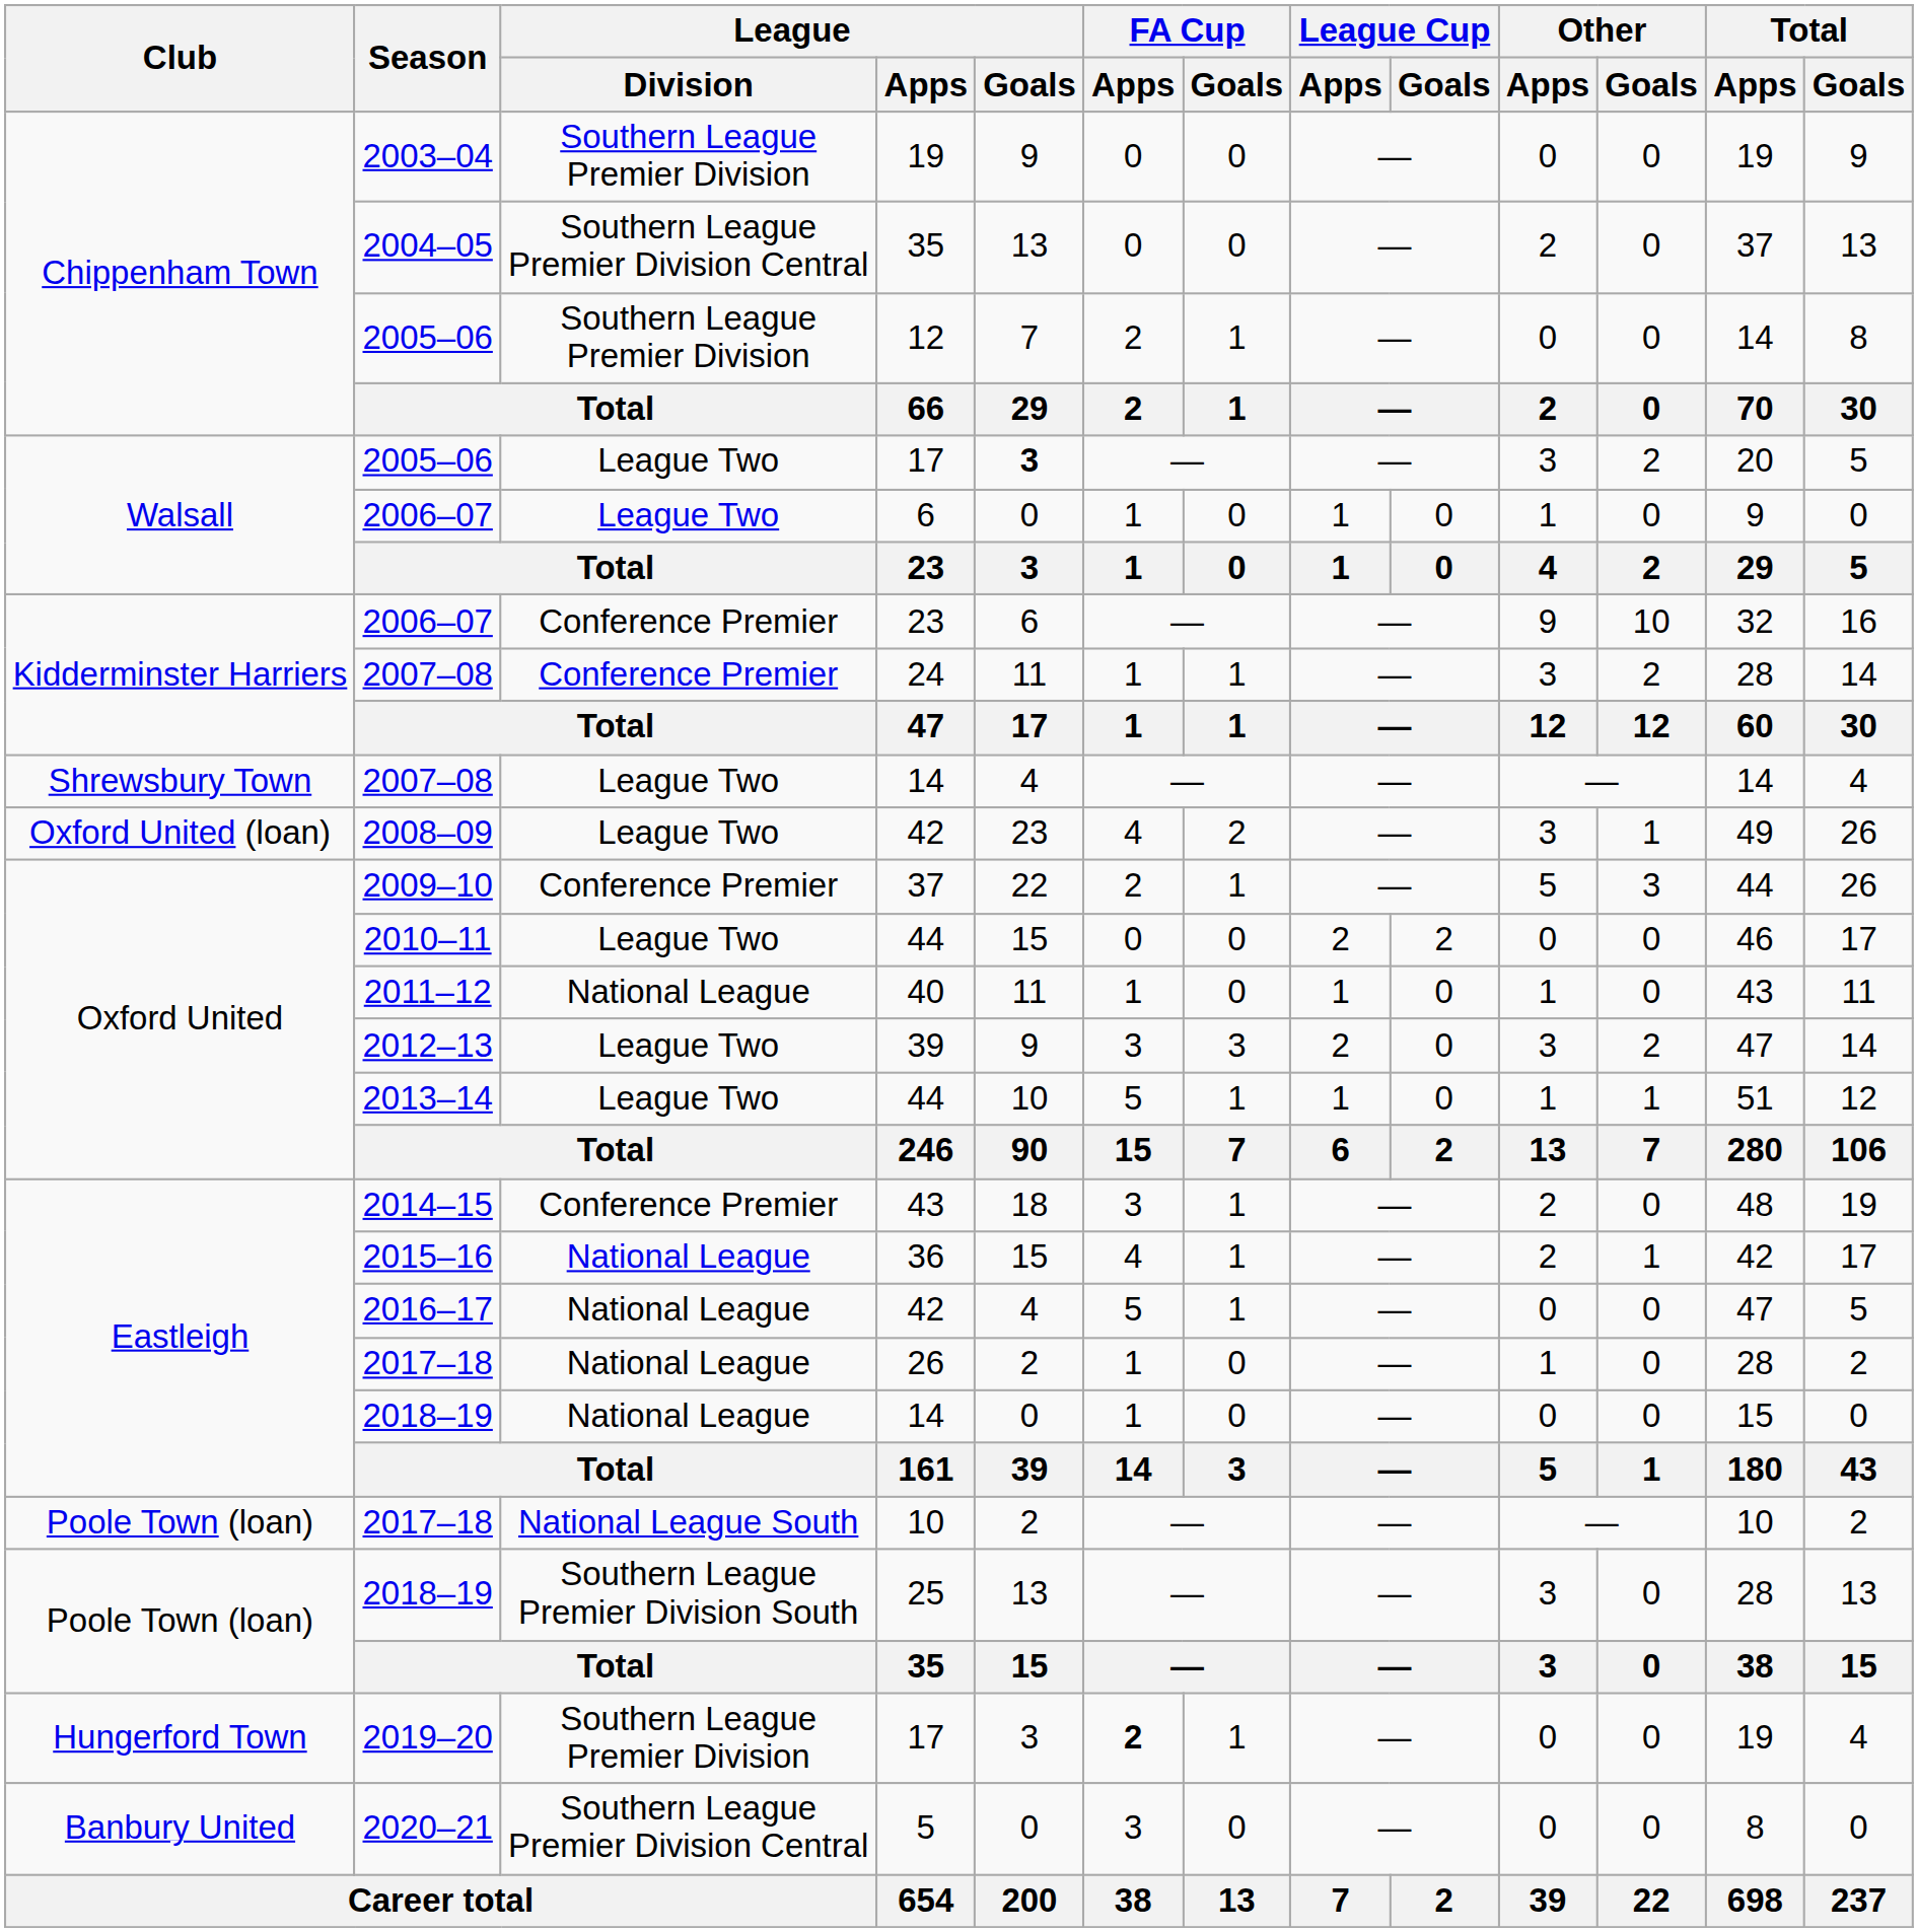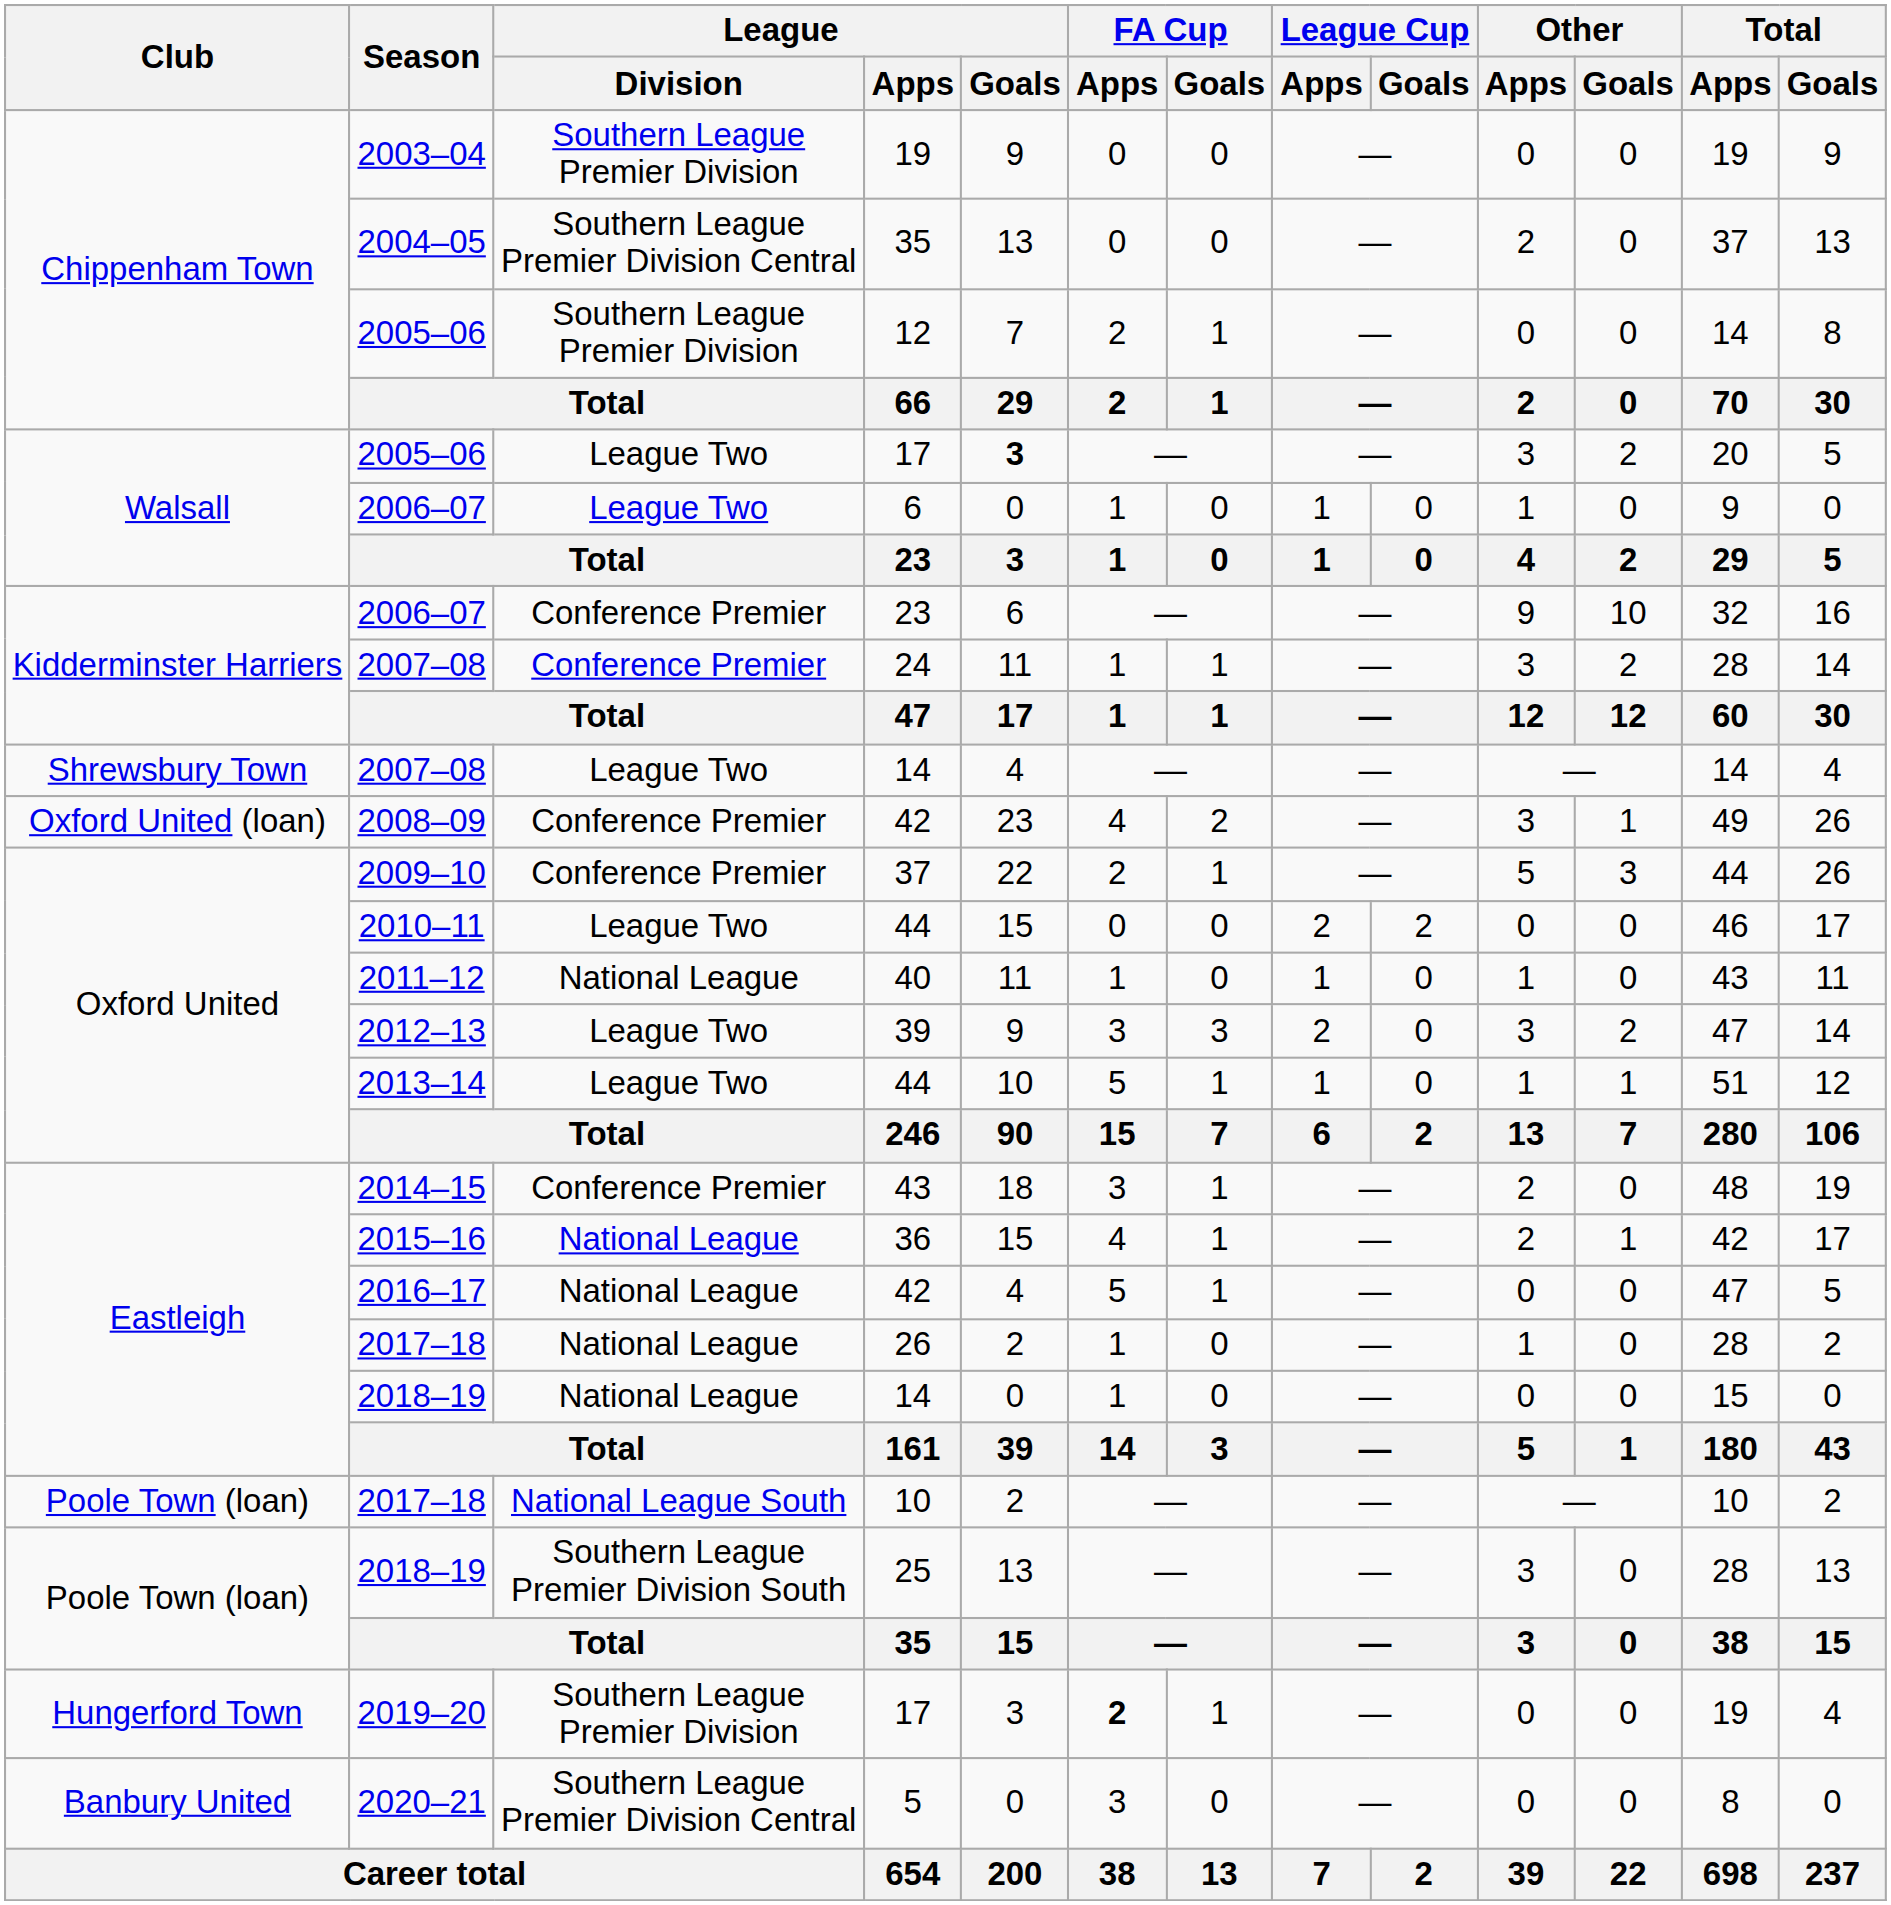 <table class=wikitable style=text-align:center>
 <tr>
 <th rowspan=2>Club</th>
 <th rowspan=2>Season</th>
 <th colspan=3>League</th>
 <th colspan=2><a href='#'>FA Cup</a></th>
 <th colspan=2><a href='#'>League Cup</a></th>
 <th colspan=2>Other</th>
 <th colspan=2>Total</th>
 </tr>
 <tr>
 <th>Division</th>
 <th>Apps</th>
 <th>Goals</th>
 <th>Apps</th>
 <th>Goals</th>
 <th>Apps</th>
 <th>Goals</th>
 <th>Apps</th>
 <th>Goals</th>
 <th>Apps</th>
 <th>Goals</th>
 </tr>
 <tr>
 <td rowspan=4><a href='#'>Chippenham Town</a></td>
 <td><a href='#'>2003–04</a></td>
 <td><a href='#'>Southern League</a><br>Premier Division</td>
 <td>19</td>
 <td>9</td>
 <td>0</td>
 <td>0</td>
 <td colspan=2>—</td>
 <td>0</td>
 <td>0</td>
 <td>19</td>
 <td>9</td>
 </tr>
 <tr>
 <td><a href='#'>2004–05</a></td>
 <td>Southern League<br>Premier Division Central</td>
 <td>35</td>
 <td>13</td>
 <td>0</td>
 <td>0</td>
 <td colspan=2>—</td>
 <td>2</td>
 <td>0</td>
 <td>37</td>
 <td>13</td>
 </tr>
 <tr>
 <td><a href='#'>2005–06</a></td>
 <td>Southern League<br>Premier Division</td>
 <td>12</td>
 <td>7</td>
 <td>2</td>
 <td>1</td>
 <td colspan=2>—</td>
 <td>0</td>
 <td>0</td>
 <td>14</td>
 <td>8</td>
 </tr>
 <tr>
 <th colspan=2>Total</th>
 <th>66</th>
 <th>29</th>
 <th>2</th>
 <th>1</th>
 <th colspan=2>—</th>
 <th>2</th>
 <th>0</th>
 <th>70</th>
 <th>30</th>
 </tr>
 <tr>
 <td rowspan=3><a href='#'>Walsall</a></td>
 <td><a href='#'>2005–06</a></td>
 <td>League Two</td>
 <td>17</td>
 <td><strong>3</strong></td>
 <td colspan=2>—</td>
 <td colspan=2>—</td>
 <td>3</td>
 <td>2</td>
 <td>20</td>
 <td>5</td>
 </tr>
 <tr>
 <td><a href='#'>2006–07</a></td>
 <td><a href='#'>League Two</a></td>
 <td>6</td>
 <td>0</td>
 <td>1</td>
 <td>0</td>
 <td>1</td>
 <td>0</td>
 <td>1</td>
 <td>0</td>
 <td>9</td>
 <td>0</td>
 </tr>
 <tr>
 <th colspan=2>Total</th>
 <th>23</th>
 <th>3</th>
 <th>1</th>
 <th>0</th>
 <th>1</th>
 <th>0</th>
 <th>4</th>
 <th>2</th>
 <th>29</th>
 <th>5</th>
 </tr>
 <tr>
 <td rowspan=3><a href='#'>Kidderminster Harriers</a></td>
 <td><a href='#'>2006–07</a></td>
 <td>Conference Premier</td>
 <td>23</td>
 <td>6</td>
 <td colspan=2>—</td>
 <td colspan=2>—</td>
 <td>9</td>
 <td>10</td>
 <td>32</td>
 <td>16</td>
 </tr>
 <tr>
 <td><a href='#'>2007–08</a></td>
 <td><a href='#'>Conference Premier</a></td>
 <td>24</td>
 <td>11</td>
 <td>1</td>
 <td>1</td>
 <td colspan=2>—</td>
 <td>3</td>
 <td>2</td>
 <td>28</td>
 <td>14</td>
 </tr>
 <tr>
 <th colspan=2>Total</th>
 <th>47</th>
 <th>17</th>
 <th>1</th>
 <th>1</th>
 <th colspan=2>—</th>
 <th>12</th>
 <th>12</th>
 <th>60</th>
 <th>30</th>
 </tr>
 <tr>
 <td><a href='#'>Shrewsbury Town</a></td>
 <td><a href='#'>2007–08</a></td>
 <td>League Two</td>
 <td>14</td>
 <td>4</td>
 <td colspan=2>—</td>
 <td colspan=2>—</td>
 <td colspan=2>—</td>
 <td>14</td>
 <td>4</td>
 </tr>
 <tr>
 <td><a href='#'>Oxford United</a> (loan)</td>
 <td><a href='#'>2008–09</a></td>
-<td>League Two</td>
+<td>Conference Premier</td>
 <td>42</td>
 <td>23</td>
 <td>4</td>
 <td>2</td>
 <td colspan=2>—</td>
 <td>3</td>
 <td>1</td>
 <td>49</td>
 <td>26</td>
 </tr>
 <tr>
 <td rowspan=6>Oxford United</td>
 <td><a href='#'>2009–10</a></td>
 <td>Conference Premier</td>
 <td>37</td>
 <td>22</td>
 <td>2</td>
 <td>1</td>
 <td colspan=2>—</td>
 <td>5</td>
 <td>3</td>
 <td>44</td>
 <td>26</td>
 </tr>
 <tr>
 <td><a href='#'>2010–11</a></td>
 <td>League Two</td>
 <td>44</td>
 <td>15</td>
 <td>0</td>
 <td>0</td>
 <td>2</td>
 <td>2</td>
 <td>0</td>
 <td>0</td>
 <td>46</td>
 <td>17</td>
 </tr>
 <tr>
 <td><a href='#'>2011–12</a></td>
 <td>National League</td>
 <td>40</td>
 <td>11</td>
 <td>1</td>
 <td>0</td>
 <td>1</td>
 <td>0</td>
 <td>1</td>
 <td>0</td>
 <td>43</td>
 <td>11</td>
 </tr>
 <tr>
 <td><a href='#'>2012–13</a></td>
 <td>League Two</td>
 <td>39</td>
 <td>9</td>
 <td>3</td>
 <td>3</td>
 <td>2</td>
 <td>0</td>
 <td>3</td>
 <td>2</td>
 <td>47</td>
 <td>14</td>
 </tr>
 <tr>
 <td><a href='#'>2013–14</a></td>
 <td>League Two</td>
 <td>44</td>
 <td>10</td>
 <td>5</td>
 <td>1</td>
 <td>1</td>
 <td>0</td>
 <td>1</td>
 <td>1</td>
 <td>51</td>
 <td>12</td>
 </tr>
 <tr>
 <th colspan=2>Total</th>
 <th>246</th>
 <th>90</th>
 <th>15</th>
 <th>7</th>
 <th>6</th>
 <th>2</th>
 <th>13</th>
 <th>7</th>
 <th>280</th>
 <th>106</th>
 </tr>
 <tr>
 <td rowspan=6><a href='#'>Eastleigh</a></td>
 <td><a href='#'>2014–15</a></td>
 <td>Conference Premier</td>
 <td>43</td>
 <td>18</td>
 <td>3</td>
 <td>1</td>
 <td colspan=2>—</td>
 <td>2</td>
 <td>0</td>
 <td>48</td>
 <td>19</td>
 </tr>
 <tr>
 <td><a href='#'>2015–16</a></td>
 <td><a href='#'>National League</a></td>
 <td>36</td>
 <td>15</td>
 <td>4</td>
 <td>1</td>
 <td colspan=2>—</td>
 <td>2</td>
 <td>1</td>
 <td>42</td>
 <td>17</td>
 </tr>
 <tr>
 <td><a href='#'>2016–17</a></td>
 <td>National League</td>
 <td>42</td>
 <td>4</td>
 <td>5</td>
 <td>1</td>
 <td colspan=2>—</td>
 <td>0</td>
 <td>0</td>
 <td>47</td>
 <td>5</td>
 </tr>
 <tr>
 <td><a href='#'>2017–18</a></td>
 <td>National League</td>
 <td>26</td>
 <td>2</td>
 <td>1</td>
 <td>0</td>
 <td colspan=2>—</td>
 <td>1</td>
 <td>0</td>
 <td>28</td>
 <td>2</td>
 </tr>
 <tr>
 <td><a href='#'>2018–19</a></td>
 <td>National League</td>
 <td>14</td>
 <td>0</td>
 <td>1</td>
 <td>0</td>
 <td colspan=2>—</td>
 <td>0</td>
 <td>0</td>
 <td>15</td>
 <td>0</td>
 </tr>
 <tr>
 <th colspan=2>Total</th>
 <th>161</th>
 <th>39</th>
 <th>14</th>
 <th>3</th>
 <th colspan=2>—</th>
 <th>5</th>
 <th>1</th>
 <th>180</th>
 <th>43</th>
 </tr>
 <tr>
 <td><a href='#'>Poole Town</a> (loan)</td>
 <td><a href='#'>2017–18</a></td>
 <td><a href='#'>National League South</a></td>
 <td>10</td>
 <td>2</td>
 <td colspan=2>—</td>
 <td colspan=2>—</td>
 <td colspan=2>—</td>
 <td>10</td>
 <td>2</td>
 </tr>
 <tr>
 <td rowspan="2">Poole Town (loan)</td>
 <td><a href='#'>2018–19</a></td>
 <td>Southern League<br>Premier Division South</td>
 <td>25</td>
 <td>13</td>
 <td colspan=2>—</td>
 <td colspan=2>—</td>
 <td>3</td>
 <td>0</td>
 <td>28</td>
 <td>13</td>
 </tr>
 <tr>
 <th colspan=2>Total</th>
 <th>35</th>
 <th>15</th>
 <th colspan=2>—</th>
 <th colspan=2>—</th>
 <th>3</th>
 <th>0</th>
 <th>38</th>
 <th>15</th>
 </tr>
 <tr>
 <td><a href='#'>Hungerford Town</a></td>
 <td><a href='#'>2019–20</a></td>
 <td>Southern League<br>Premier Division</td>
 <td>17</td>
 <td>3</td>
 <td><strong>2</strong></td>
 <td>1</td>
 <td colspan="2">—</td>
 <td>0</td>
 <td>0</td>
 <td>19</td>
 <td>4</td>
 </tr>
 <tr>
 <td><a href='#'>Banbury United</a></td>
 <td><a href='#'>2020–21</a></td>
 <td>Southern League<br>Premier Division Central</td>
 <td>5</td>
 <td>0</td>
 <td>3</td>
 <td>0</td>
 <td colspan="2">—</td>
 <td>0</td>
 <td>0</td>
 <td>8</td>
 <td>0</td>
 </tr>
 <tr>
 <th colspan="3">Career total</th>
 <th>654</th>
 <th>200</th>
 <th>38</th>
 <th>13</th>
 <th>7</th>
 <th>2</th>
 <th>39</th>
 <th>22</th>
 <th>698</th>
 <th>237</th>
 </tr>
 </table>
